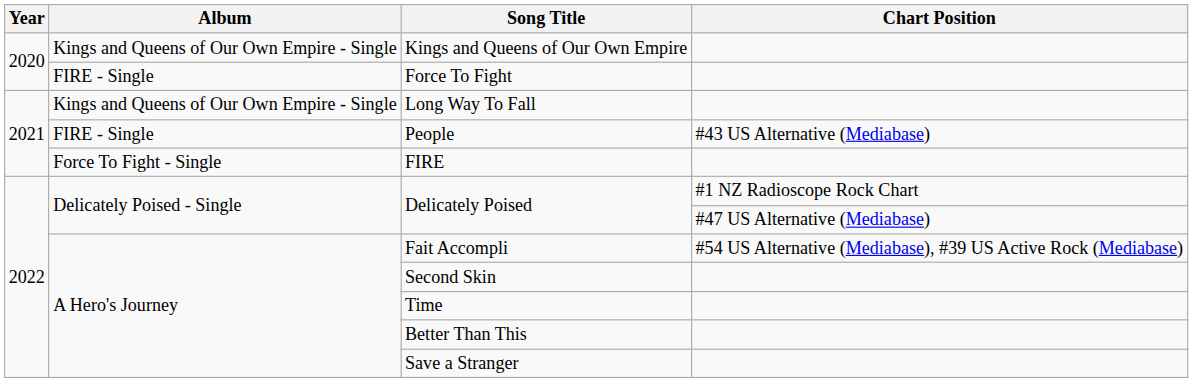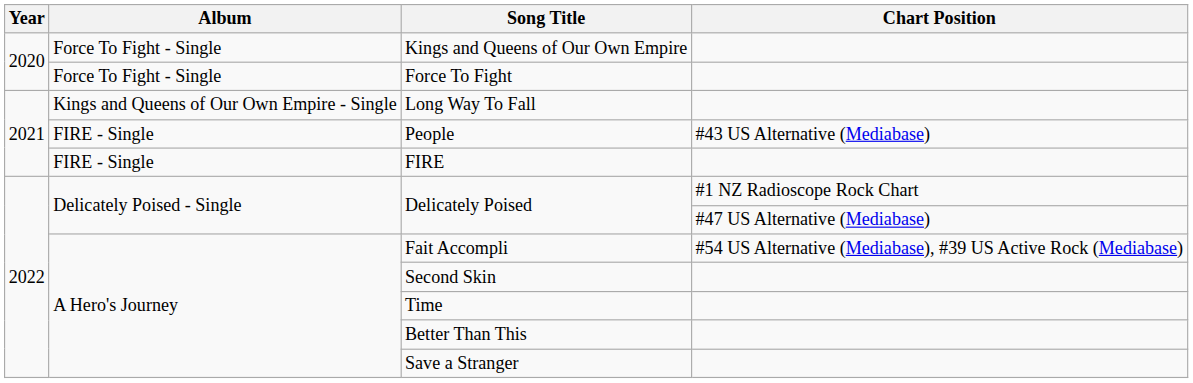 <table class="wikitable">
 <tr>
 <th>Year</th>
 <th>Album</th>
 <th>Song Title</th>
 <th>Chart Position</th>
 </tr>
 <tr>
 <td rowspan="2">2020</td>
-<td>Kings and Queens of Our Own Empire - Single</td>
+<td>Force To Fight - Single</td>
 <td>Kings and Queens of Our Own Empire</td>
 <td></td>
 </tr>
 <tr>
-<td>FIRE - Single</td>
+<td>Force To Fight - Single</td>
 <td>Force To Fight</td>
 <td></td>
 </tr>
 <tr>
 <td rowspan="3">2021</td>
 <td>Kings and Queens of Our Own Empire - Single</td>
 <td>Long Way To Fall</td>
 <td></td>
 </tr>
 <tr>
 <td>FIRE - Single</td>
 <td>People</td>
 <td>#43 US Alternative (<a href='#'>Mediabase</a>)</td>
 </tr>
 <tr>
-<td>Force To Fight - Single</td>
+<td>FIRE - Single</td>
 <td>FIRE</td>
 <td></td>
 </tr>
 <tr>
 <td rowspan="7">2022</td>
 <td rowspan="2">Delicately Poised - Single</td>
 <td rowspan="2">Delicately Poised</td>
 <td>#1 NZ Radioscope Rock Chart</td>
 </tr>
 <tr>
 <td>#47 US Alternative (<a href='#'>Mediabase</a>)</td>
 </tr>
 <tr>
 <td rowspan="6">A Hero's Journey</td>
 <td>Fait Accompli</td>
 <td>#54 US Alternative (<a href='#'>Mediabase</a>), #39 US Active Rock (<a href='#'>Mediabase</a>)</td>
 </tr>
 <tr>
 <td>Second Skin</td>
 <td></td>
 </tr>
 <tr>
 <td>Time</td>
 <td></td>
 </tr>
 <tr>
 <td>Better Than This</td>
 <td></td>
 </tr>
 <tr>
 <td>Save a Stranger</td>
 <td></td>
 </tr>
 </table>
